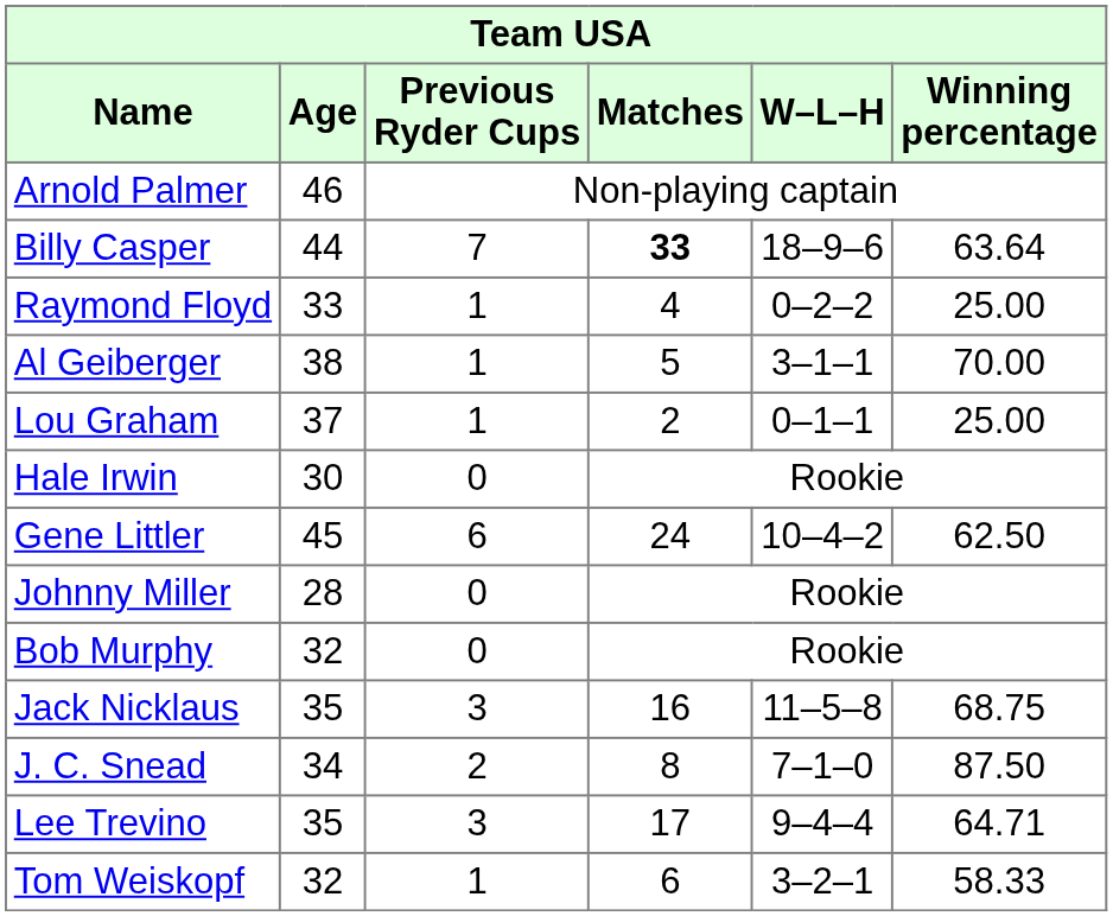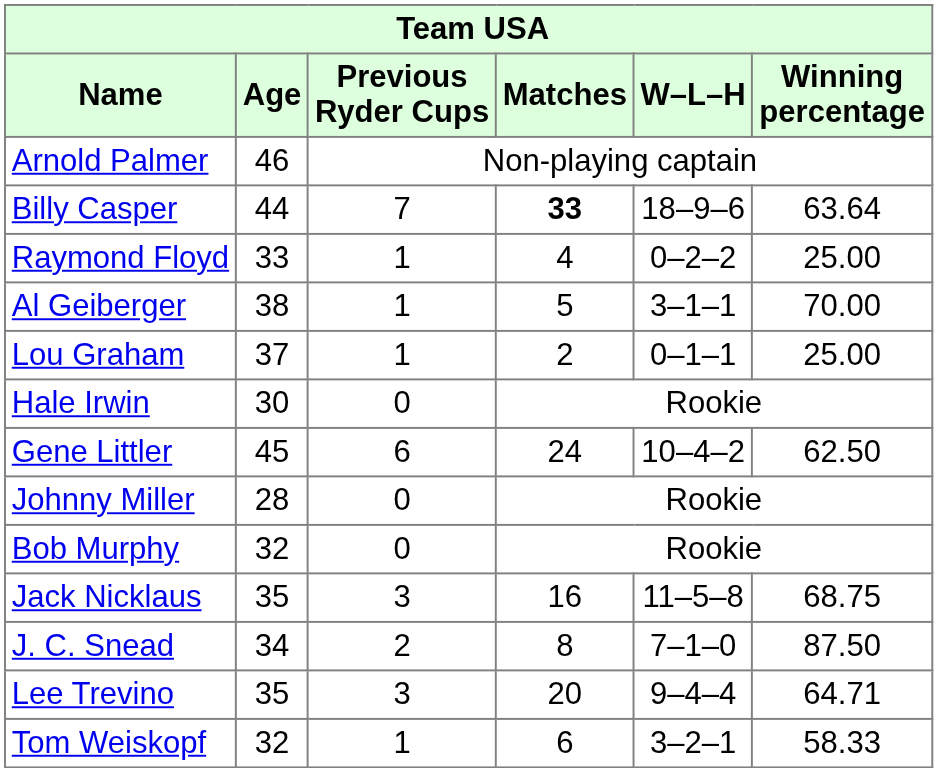 <table border="1" cellpadding="3" style="border-collapse: collapse;text-align:center">
 <tr style="background:#dfd;">
 <td colspan="6"> <strong>Team USA</strong></td>
 </tr>
 <tr style="background:#dfd;">
 <th>Name</th>
 <th>Age</th>
 <th>Previous<br>Ryder Cups</th>
 <th>Matches</th>
 <th>W–L–H</th>
 <th>Winning<br>percentage</th>
 </tr>
 <tr>
 <td align=left><a href='#'>Arnold Palmer</a></td>
 <td>46</td>
 <td colspan="4">Non-playing captain</td>
 </tr>
 <tr>
 <td align=left><a href='#'>Billy Casper</a></td>
 <td>44</td>
 <td>7</td>
 <td><strong>33</strong></td>
 <td>18–9–6</td>
 <td>63.64</td>
 </tr>
 <tr>
 <td align=left><a href='#'>Raymond Floyd</a></td>
 <td>33</td>
 <td>1</td>
 <td>4</td>
 <td>0–2–2</td>
 <td>25.00</td>
 </tr>
 <tr>
 <td align=left><a href='#'>Al Geiberger</a></td>
 <td>38</td>
 <td>1</td>
 <td>5</td>
 <td>3–1–1</td>
 <td>70.00</td>
 </tr>
 <tr>
 <td align=left><a href='#'>Lou Graham</a></td>
 <td>37</td>
 <td>1</td>
 <td>2</td>
 <td>0–1–1</td>
 <td>25.00</td>
 </tr>
 <tr>
 <td align=left><a href='#'>Hale Irwin</a></td>
 <td>30</td>
 <td>0</td>
 <td colspan="3">Rookie</td>
 </tr>
 <tr>
 <td align=left><a href='#'>Gene Littler</a></td>
 <td>45</td>
 <td>6</td>
 <td>24</td>
 <td>10–4–2</td>
 <td>62.50</td>
 </tr>
 <tr>
 <td align=left><a href='#'>Johnny Miller</a></td>
 <td>28</td>
 <td>0</td>
 <td colspan="3">Rookie</td>
 </tr>
 <tr>
 <td align=left><a href='#'>Bob Murphy</a></td>
 <td>32</td>
 <td>0</td>
 <td colspan="3">Rookie</td>
 </tr>
 <tr>
 <td align=left><a href='#'>Jack Nicklaus</a></td>
 <td>35</td>
 <td>3</td>
 <td>16</td>
 <td>11–5–8</td>
 <td>68.75</td>
 </tr>
 <tr>
 <td align=left><a href='#'>J. C. Snead</a></td>
 <td>34</td>
 <td>2</td>
 <td>8</td>
 <td>7–1–0</td>
 <td>87.50</td>
 </tr>
 <tr>
 <td align=left><a href='#'>Lee Trevino</a></td>
 <td>35</td>
 <td>3</td>
-<td>17</td>
+<td>20</td>
 <td>9–4–4</td>
 <td>64.71</td>
 </tr>
 <tr>
 <td align=left><a href='#'>Tom Weiskopf</a></td>
 <td>32</td>
 <td>1</td>
 <td>6</td>
 <td>3–2–1</td>
 <td>58.33</td>
 </tr>
 </table>
